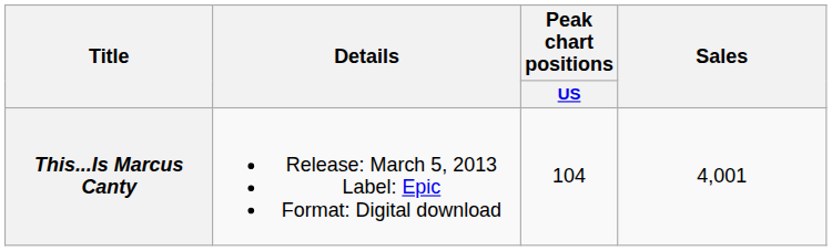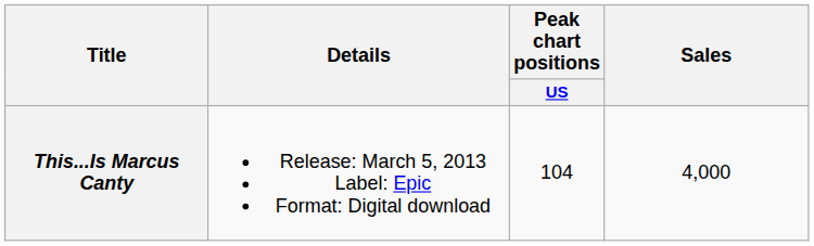 <table class="wikitable plainrowheaders" style="text-align:center;">
 <tr>
 <th rowspan="2" style="width:10em;">Title</th>
 <th rowspan="2" style="width:15em;">Details</th>
 <th colspan="1">Peak chart positions</th>
 <th rowspan="2" style="width:10em;">Sales</th>
 </tr>
 <tr style="font-size:smaller;">
 <th width="35"><a href='#'>US</a></th>
 </tr>
 <tr>
 <th scope="row"><em>This...Is Marcus Canty</em></th>
 <td><br><ul><li>Release: March 5, 2013</li><li>Label: <a href='#'>Epic</a></li><li>Format: Digital download</li></ul></td>
 <td>104</td>
-<td>4,001</td>
+<td>4,000</td>
 </tr>
 </table>
